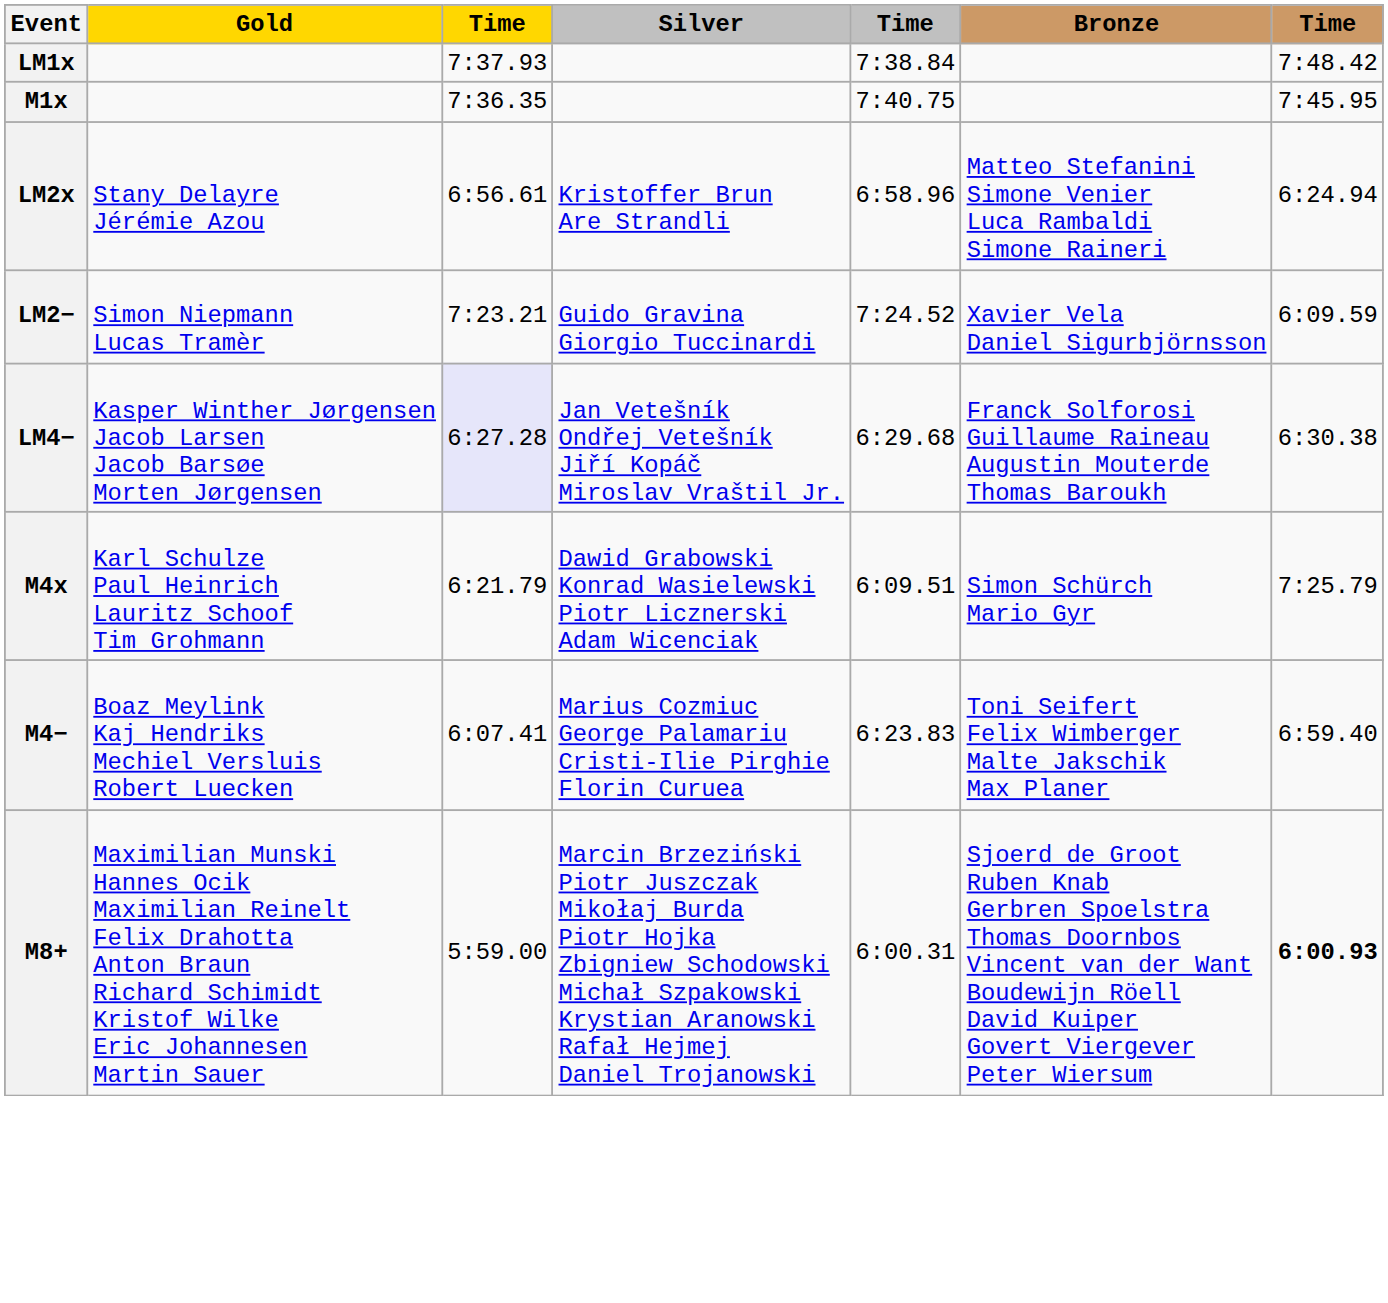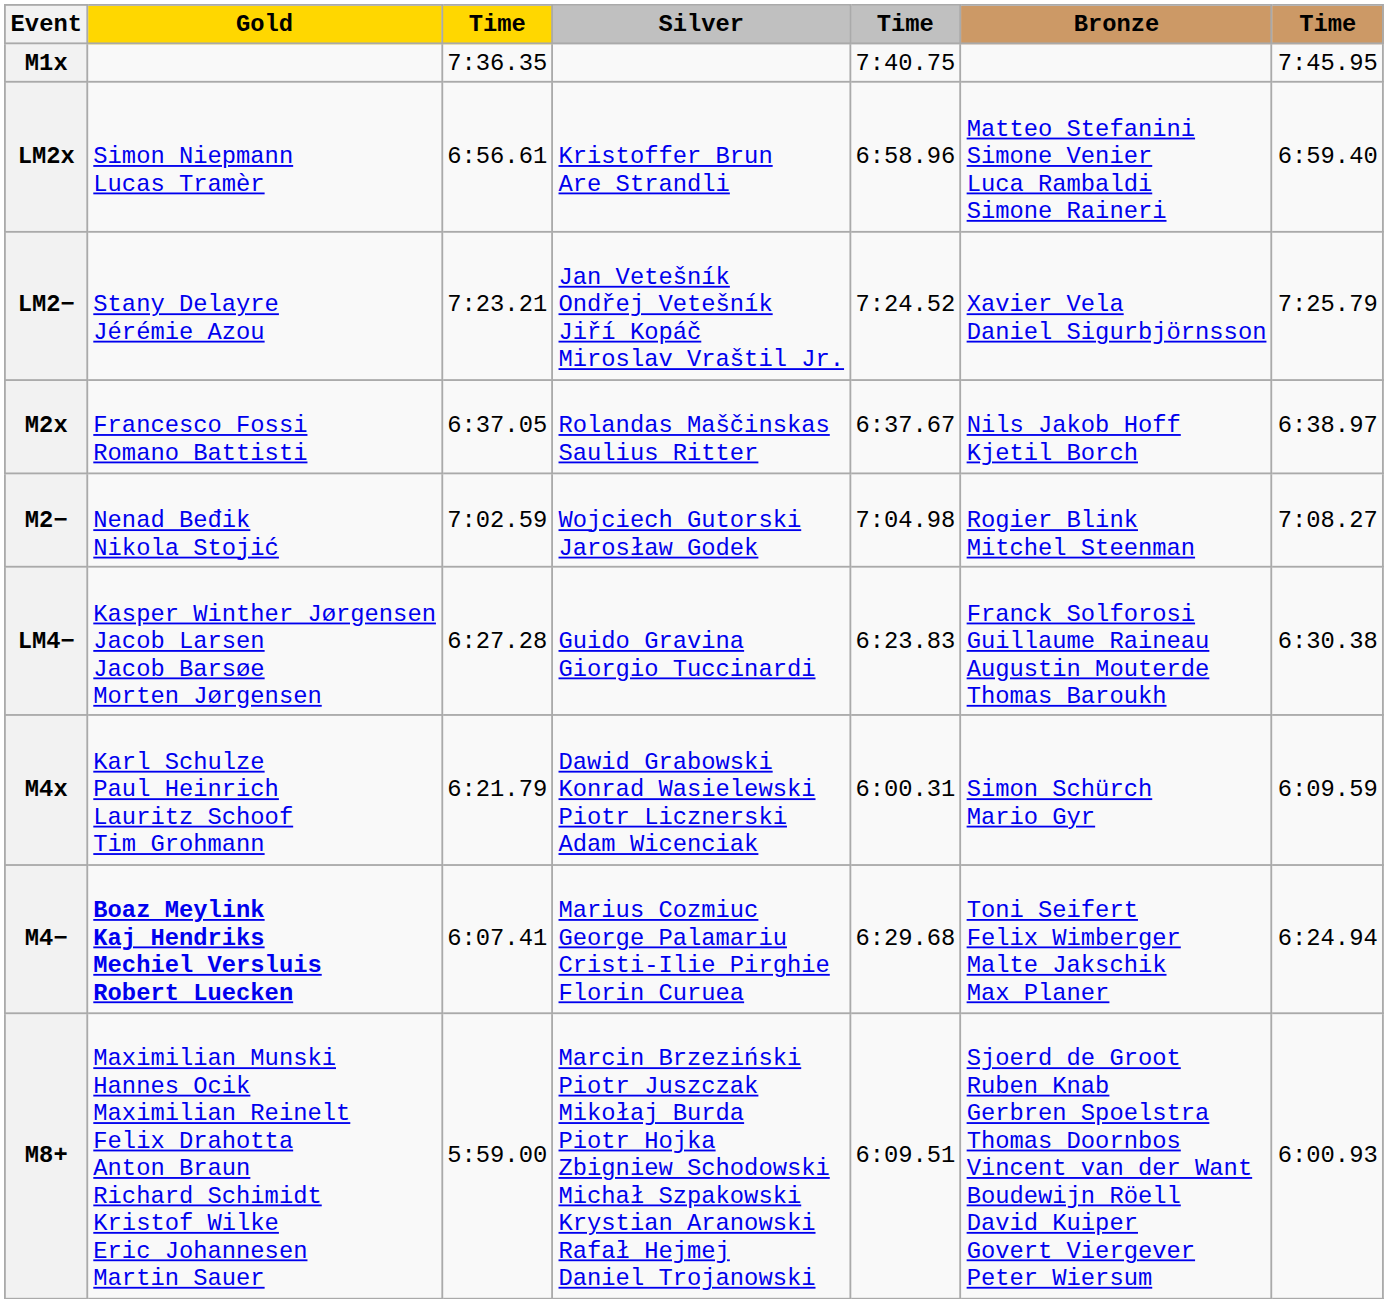 <table class="wikitable">
 <tr>
 <th scope="col">Event</th>
 <th scope="col" style="background:gold;">Gold</th>
 <th scope="col" style="background:gold;">Time</th>
 <th scope="col" style="background:silver;">Silver</th>
 <th scope="col" style="background:silver;">Time</th>
 <th scope="col" style="background:#c96;">Bronze</th>
 <th scope="col" style="background:#c96;">Time</th>
-</tr>
-<tr>
-<th scope="row">LM1x</th>
-<td></td>
-<td>7:37.93</td>
-<td></td>
-<td>7:38.84</td>
-<td></td>
-<td>7:48.42</td>
 </tr>
 <tr>
 <th scope="row">M1x</th>
 <td></td>
 <td>7:36.35</td>
 <td></td>
 <td>7:40.75</td>
 <td></td>
 <td>7:45.95</td>
 </tr>
 <tr>
 <th scope="row">LM2x</th>
-<td><br><a href='#'>Stany Delayre</a><br><a href='#'>Jérémie Azou</a></td>
+<td><br><a href='#'>Simon Niepmann</a><br><a href='#'>Lucas Tramèr</a></td>
 <td>6:56.61</td>
 <td><br><a href='#'>Kristoffer Brun</a><br><a href='#'>Are Strandli</a></td>
 <td>6:58.96</td>
 <td><br><a href='#'>Matteo Stefanini</a><br><a href='#'>Simone Venier</a><br><a href='#'>Luca Rambaldi</a><br><a href='#'>Simone Raineri</a></td>
-<td>6:24.94</td>
+<td>6:59.40</td>
 </tr>
 <tr>
 <th scope="row">LM2−</th>
-<td><br><a href='#'>Simon Niepmann</a><br><a href='#'>Lucas Tramèr</a></td>
+<td><br><a href='#'>Stany Delayre</a><br><a href='#'>Jérémie Azou</a></td>
 <td>7:23.21</td>
-<td><br><a href='#'>Guido Gravina</a><br><a href='#'>Giorgio Tuccinardi</a></td>
+<td><br><a href='#'>Jan Vetešník</a><br><a href='#'>Ondřej Vetešník</a><br><a href='#'>Jiří Kopáč</a><br><a href='#'>Miroslav Vraštil Jr.</a></td>
 <td>7:24.52</td>
 <td><br><a href='#'>Xavier Vela</a><br><a href='#'>Daniel Sigurbjörnsson</a></td>
-<td>6:09.59</td>
+<td>7:25.79</td>
+</tr>
+<tr>
+<th scope="row">M2x</th>
+<td><br><a href='#'>Francesco Fossi</a><br><a href='#'>Romano Battisti</a></td>
+<td>6:37.05</td>
+<td><br><a href='#'>Rolandas Maščinskas</a><br><a href='#'>Saulius Ritter</a></td>
+<td>6:37.67</td>
+<td><br><a href='#'>Nils Jakob Hoff</a><br><a href='#'>Kjetil Borch</a></td>
+<td>6:38.97</td>
+</tr>
+<tr>
+<th scope="row">M2−</th>
+<td><br><a href='#'>Nenad Beđik</a><br><a href='#'>Nikola Stojić</a></td>
+<td>7:02.59</td>
+<td><br><a href='#'>Wojciech Gutorski</a><br><a href='#'>Jarosław Godek</a></td>
+<td>7:04.98</td>
+<td><br><a href='#'>Rogier Blink</a><br><a href='#'>Mitchel Steenman</a></td>
+<td>7:08.27</td>
 </tr>
 <tr>
 <th scope="row">LM4−</th>
 <td><br><a href='#'>Kasper Winther Jørgensen</a><br><a href='#'>Jacob Larsen</a><br><a href='#'>Jacob Barsøe</a><br><a href='#'>Morten Jørgensen</a></td>
-<td style="background: lavender;">6:27.28</td>
-<td><br><a href='#'>Jan Vetešník</a><br><a href='#'>Ondřej Vetešník</a><br><a href='#'>Jiří Kopáč</a><br><a href='#'>Miroslav Vraštil Jr.</a></td>
-<td>6:29.68</td>
+<td>6:27.28</td>
+<td><br><a href='#'>Guido Gravina</a><br><a href='#'>Giorgio Tuccinardi</a></td>
+<td>6:23.83</td>
 <td><br><a href='#'>Franck Solforosi</a><br><a href='#'>Guillaume Raineau</a><br><a href='#'>Augustin Mouterde</a><br><a href='#'>Thomas Baroukh</a></td>
 <td>6:30.38</td>
 </tr>
 <tr>
 <th scope="row">M4x</th>
 <td><br><a href='#'>Karl Schulze</a><br><a href='#'>Paul Heinrich</a><br><a href='#'>Lauritz Schoof</a><br><a href='#'>Tim Grohmann</a></td>
 <td>6:21.79</td>
 <td><br><a href='#'>Dawid Grabowski</a><br><a href='#'>Konrad Wasielewski</a><br><a href='#'>Piotr Licznerski</a><br><a href='#'>Adam Wicenciak</a></td>
-<td>6:09.51</td>
+<td>6:00.31</td>
 <td><br><a href='#'>Simon Schürch</a><br><a href='#'>Mario Gyr</a></td>
-<td>7:25.79</td>
+<td>6:09.59</td>
 </tr>
 <tr>
 <th scope="row">M4−</th>
-<td><br><a href='#'>Boaz Meylink</a><br><a href='#'>Kaj Hendriks</a><br><a href='#'>Mechiel Versluis</a><br><a href='#'>Robert Luecken</a></td>
+<td><strong><br><a href='#'>Boaz Meylink</a><br><a href='#'>Kaj Hendriks</a><br><a href='#'>Mechiel Versluis</a><br><a href='#'>Robert Luecken</a></strong></td>
 <td>6:07.41</td>
 <td><br><a href='#'>Marius Cozmiuc</a><br><a href='#'>George Palamariu</a><br><a href='#'>Cristi-Ilie Pirghie</a><br><a href='#'>Florin Curuea</a></td>
-<td>6:23.83</td>
+<td>6:29.68</td>
 <td><br><a href='#'>Toni Seifert</a><br><a href='#'>Felix Wimberger</a><br><a href='#'>Malte Jakschik</a><br><a href='#'>Max Planer</a></td>
-<td>6:59.40</td>
+<td>6:24.94</td>
 </tr>
 <tr>
 <th scope="row">M8+</th>
 <td><br><a href='#'>Maximilian Munski</a><br><a href='#'>Hannes Ocik</a><br><a href='#'>Maximilian Reinelt</a><br><a href='#'>Felix Drahotta</a><br><a href='#'>Anton Braun</a><br><a href='#'>Richard Schimidt</a><br><a href='#'>Kristof Wilke</a><br><a href='#'>Eric Johannesen</a><br><a href='#'>Martin Sauer</a></td>
 <td>5:59.00</td>
 <td><br><a href='#'>Marcin Brzeziński</a><br><a href='#'>Piotr Juszczak</a><br><a href='#'>Mikołaj Burda</a><br><a href='#'>Piotr Hojka</a><br><a href='#'>Zbigniew Schodowski</a><br><a href='#'>Michał Szpakowski</a><br><a href='#'>Krystian Aranowski</a><br><a href='#'>Rafał Hejmej</a><br><a href='#'>Daniel Trojanowski</a></td>
-<td>6:00.31</td>
+<td>6:09.51</td>
 <td><br><a href='#'>Sjoerd de Groot</a><br><a href='#'>Ruben Knab</a><br><a href='#'>Gerbren Spoelstra</a><br><a href='#'>Thomas Doornbos</a><br><a href='#'>Vincent van der Want</a><br><a href='#'>Boudewijn Röell</a><br><a href='#'>David Kuiper</a><br><a href='#'>Govert Viergever</a><br><a href='#'>Peter Wiersum</a></td>
-<td><strong>6:00.93</strong></td>
+<td>6:00.93</td>
 </tr>
 </table>
